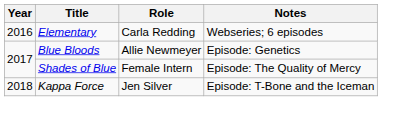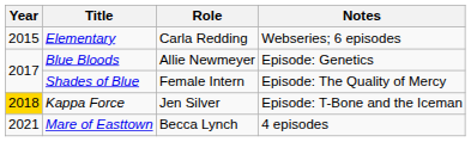 <table class="wikitable">
 <tr>
 <th>Year</th>
 <th>Title</th>
 <th>Role</th>
 <th>Notes</th>
 </tr>
 <tr>
-<td>2016</td>
+<td>2015</td>
 <td><em><a href='#'>Elementary</a></em></td>
 <td>Carla Redding</td>
 <td>Webseries; 6 episodes</td>
 </tr>
 <tr>
 <td rowspan="2">2017</td>
 <td><em><a href='#'>Blue Bloods</a></em></td>
 <td>Allie Newmeyer</td>
 <td>Episode: Genetics</td>
 </tr>
 <tr>
 <td><em><a href='#'>Shades of Blue</a></em></td>
 <td>Female Intern</td>
 <td>Episode: The Quality of Mercy</td>
 </tr>
 <tr>
-<td>2018</td>
+<td style="background: gold;">2018</td>
 <td><em>Kappa Force</em></td>
 <td>Jen Silver</td>
 <td>Episode: T-Bone and the Iceman</td>
 </tr>
+<tr>
+<td>2021</td>
+<td><em><a href='#'>Mare of Easttown</a></em></td>
+<td>Becca Lynch</td>
+<td>4 episodes</td>
+</tr>
 </table>
